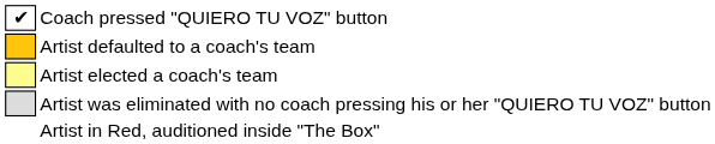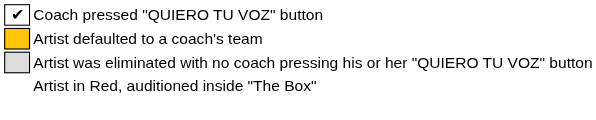 <table class="toccolours" style="font-size: 90%; white-space: nowrap">
 <tr>
 <td style="background:white; border:1px solid black"> ✔ </td>
 <td>Coach pressed "QUIERO TU VOZ" button</td>
 </tr>
 <tr>
 <td style="background:#ffc40c; border:1px solid black">    </td>
 <td>Artist defaulted to a coach's team</td>
 </tr>
 <tr>
-<td style="background:#fdfc8f; border:1px solid black">    </td>
-<td>Artist elected a coach's team</td>
-</tr>
-<tr>
 <td style="background:#dcdcdc; border:1px solid black">    </td>
 <td>Artist was eliminated with no coach pressing his or her "QUIERO TU VOZ" button</td>
 </tr>
 <tr>
 <td></td>
 <td>Artist in <span>Red</span>, auditioned inside "The Box"</td>
 </tr>
 </table>
